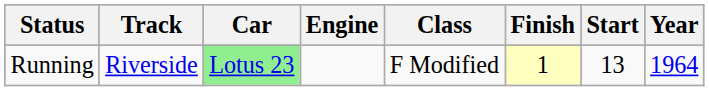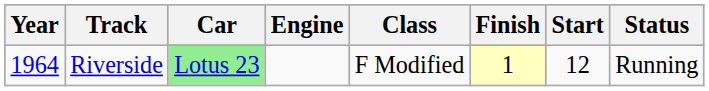 <table class="wikitable" style="text-align:center; font-size:90%">
 <tr>
-<th>Status</th>
+<th>Year</th>
 <th>Track</th>
 <th>Car</th>
 <th>Engine</th>
 <th>Class</th>
 <th>Finish</th>
 <th>Start</th>
-<th>Year</th>
+<th>Status</th>
 </tr>
 <tr>
-<td>Running</td>
+<td><a href='#'>1964</a></td>
 <td><a href='#'>Riverside</a></td>
 <td style="background: lightgreen;"><a href='#'>Lotus 23</a></td>
 <td></td>
 <td>F Modified</td>
 <td style="background:#FFFFBF;">1</td>
-<td>13</td>
-<td><a href='#'>1964</a></td>
+<td>12</td>
+<td>Running</td>
 </tr>
 </table>
